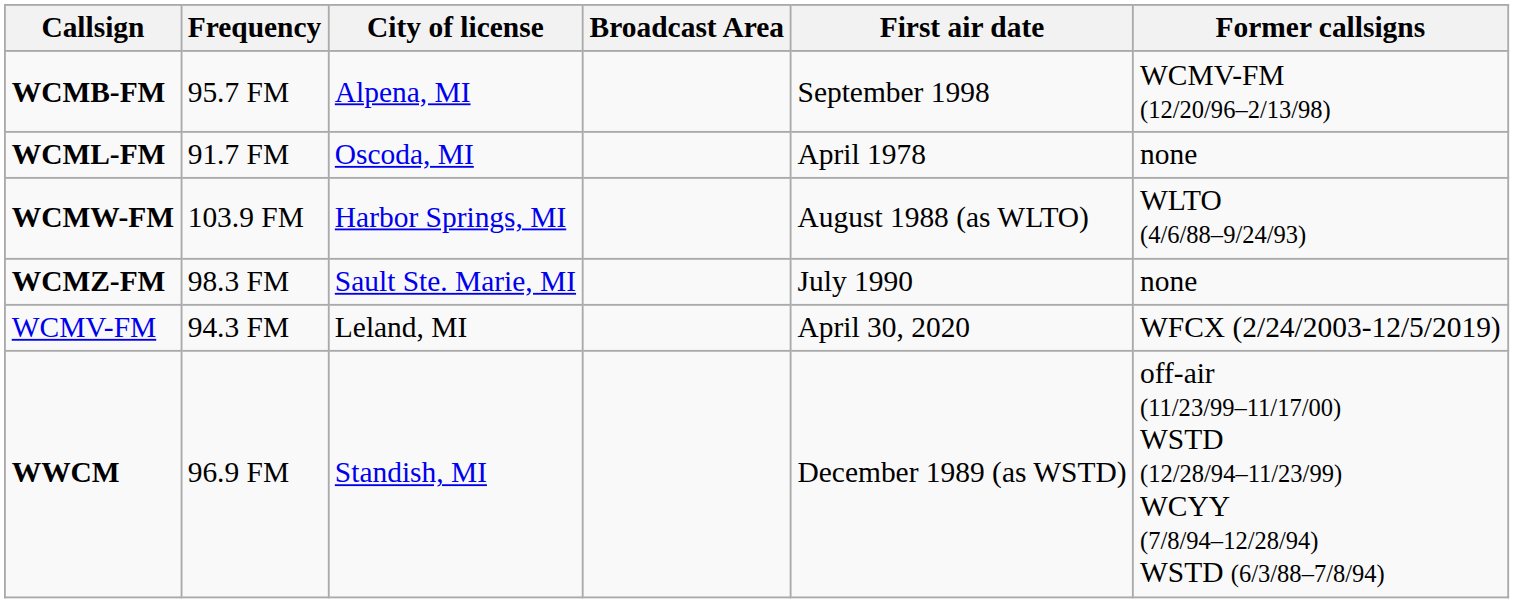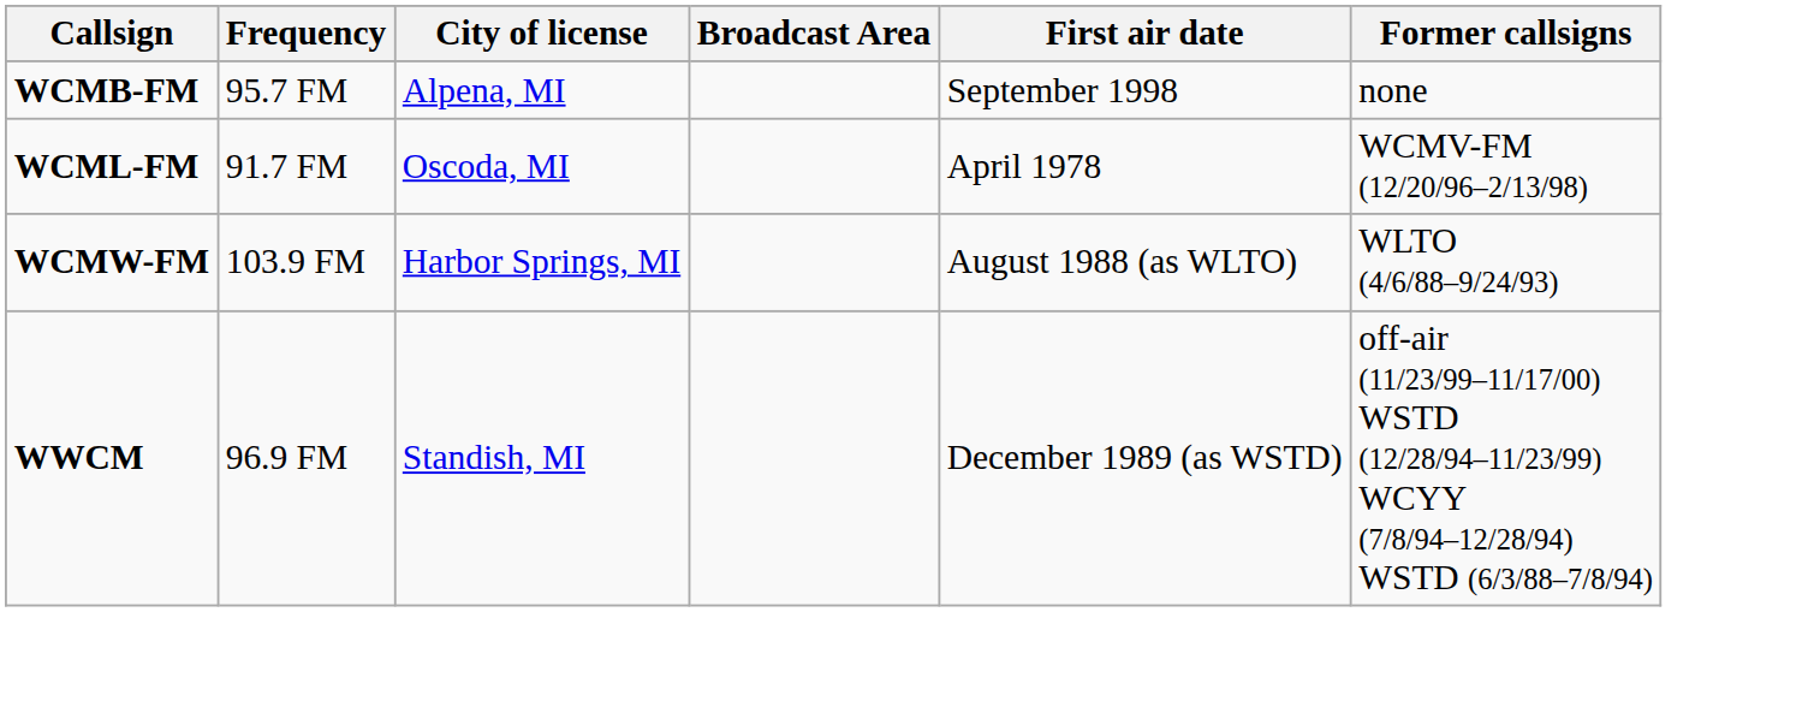 <table class="wikitable">
 <tr>
 <th>Callsign</th>
 <th>Frequency</th>
 <th>City of license</th>
 <th>Broadcast Area</th>
 <th>First air date</th>
 <th>Former callsigns</th>
 </tr>
 <tr>
 <td><strong>WCMB-FM</strong></td>
 <td>95.7 FM</td>
 <td><a href='#'>Alpena, MI</a></td>
 <td></td>
 <td>September 1998</td>
-<td>WCMV-FM<br><small>(12/20/96–2/13/98)</small></td>
+<td>none</td>
 </tr>
 <tr>
 <td><strong>WCML-FM</strong></td>
 <td>91.7 FM</td>
 <td><a href='#'>Oscoda, MI</a></td>
 <td></td>
 <td>April 1978</td>
-<td>none</td>
+<td>WCMV-FM<br><small>(12/20/96–2/13/98)</small></td>
 </tr>
 <tr>
 <td><strong>WCMW-FM</strong></td>
 <td>103.9 FM</td>
 <td><a href='#'>Harbor Springs, MI</a></td>
 <td></td>
 <td>August 1988 (as WLTO)</td>
 <td>WLTO<br><small>(4/6/88–9/24/93)</small></td>
 </tr>
 <tr>
-<td><strong>WCMZ-FM</strong></td>
-<td>98.3 FM</td>
-<td><a href='#'>Sault Ste. Marie, MI</a></td>
-<td></td>
-<td>July 1990</td>
-<td>none</td>
-</tr>
-<tr>
-<td><a href='#'>WCMV-FM</a></td>
-<td>94.3 FM</td>
-<td>Leland, MI</td>
-<td></td>
-<td>April 30, 2020</td>
-<td>WFCX (2/24/2003-12/5/2019)</td>
-</tr>
-<tr>
 <td><strong>WWCM</strong></td>
 <td>96.9 FM</td>
 <td><a href='#'>Standish, MI</a></td>
 <td></td>
 <td>December 1989 (as WSTD)</td>
 <td>off-air<br><small>(11/23/99–11/17/00)</small><br>WSTD<br><small>(12/28/94–11/23/99)</small><br>WCYY<br><small>(7/8/94–12/28/94)</small><br>WSTD <small>(6/3/88–7/8/94)</small></td>
 </tr>
 </table>
